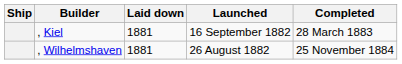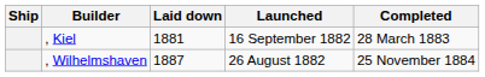 <table class="wikitable plainrowheaders">
 <tr>
 <th scope="col">Ship</th>
 <th scope="col">Builder</th>
 <th scope="col">Laid down</th>
 <th scope="col">Launched</th>
 <th scope="col">Completed</th>
 </tr>
 <tr>
 <th scope="row"></th>
 <td>, <a href='#'>Kiel</a></td>
 <td>1881</td>
 <td>16 September 1882</td>
 <td>28 March 1883</td>
 </tr>
 <tr>
 <th scope="row"></th>
 <td>, <a href='#'>Wilhelmshaven</a></td>
-<td>1881</td>
+<td>1887</td>
 <td>26 August 1882</td>
 <td>25 November 1884</td>
 </tr>
 </table>
